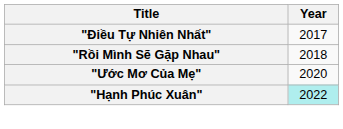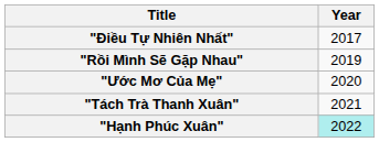 <table class="wikitable plainrowheaders" border="1" style="text-align:center;">
 <tr>
 <th scope="col" style="width:22em;" rowspan="2">Title</th>
 <th scope="col" style="width:3.5em;" rowspan="2">Year</th>
 </tr>
 <tr>
 </tr>
 <tr>
 <th scope="row">"Điều Tự Nhiên Nhất"</th>
 <td>2017</td>
 </tr>
 <tr>
 <th scope="row">"Rồi Mình Sẽ Gặp Nhau"</th>
-<td>2018</td>
+<td>2019</td>
 </tr>
 <tr>
 <th scope="row">"Ước Mơ Của Mẹ" </th>
 <td>2020</td>
 </tr>
 <tr>
+<th scope="row">"Tách Trà Thanh Xuân"</th>
+<td>2021</td>
+</tr>
+<tr>
 <th scope="row">"Hạnh Phúc Xuân" </th>
 <td style="background: paleturquoise;">2022</td>
 </tr>
 </table>
